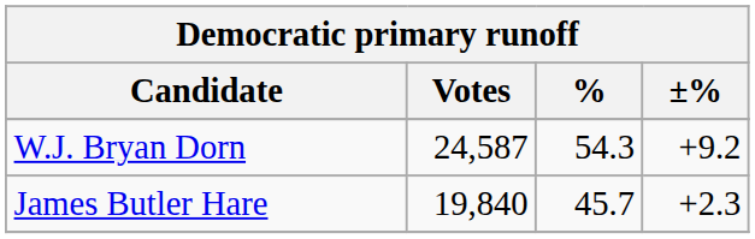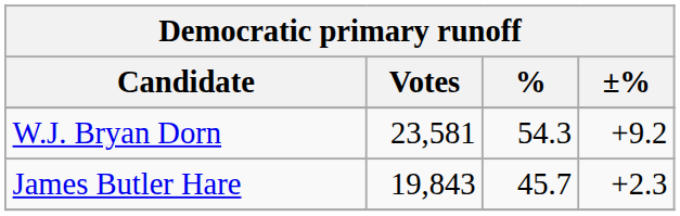 <table class="wikitable" align="left" style="margin: 1em 1em 1em 0; font-size: 95%;">
 <tr>
 <th colspan="4">Democratic primary runoff</th>
 </tr>
 <tr>
 <th colspan="1" style="width: 170px">Candidate</th>
 <th style="width: 50px">Votes</th>
 <th style="width: 40px">%</th>
 <th style="width: 40px">±%</th>
 </tr>
 <tr>
 </tr>
 <tr>
 <td><a href='#'>W.J. Bryan Dorn</a></td>
-<td align="right">24,587</td>
+<td align="right">23,581</td>
 <td align="right">54.3</td>
 <td align="right">+9.2</td>
 </tr>
 <tr>
 <td><a href='#'>James Butler Hare</a></td>
-<td align="right">19,840</td>
+<td align="right">19,843</td>
 <td align="right">45.7</td>
 <td align="right">+2.3</td>
 </tr>
 <tr>
 </tr>
 </table>
